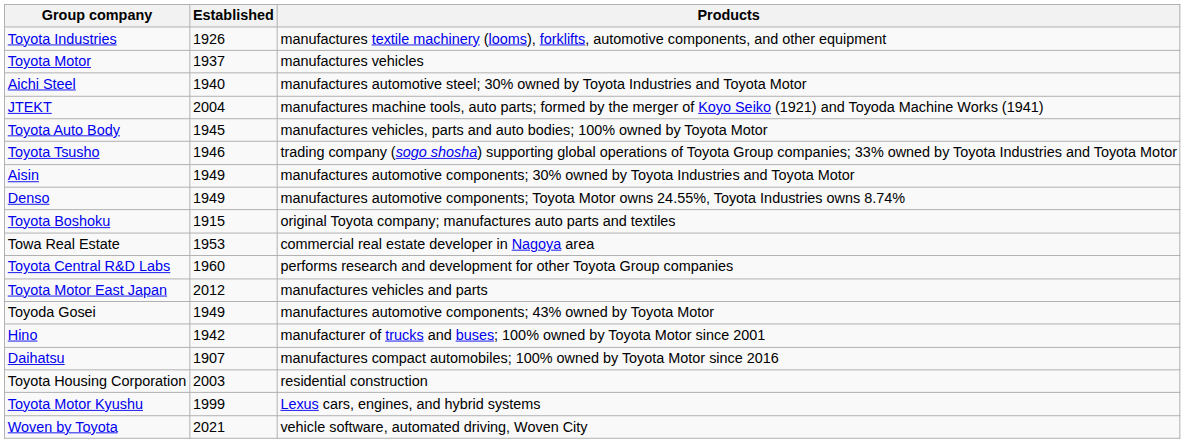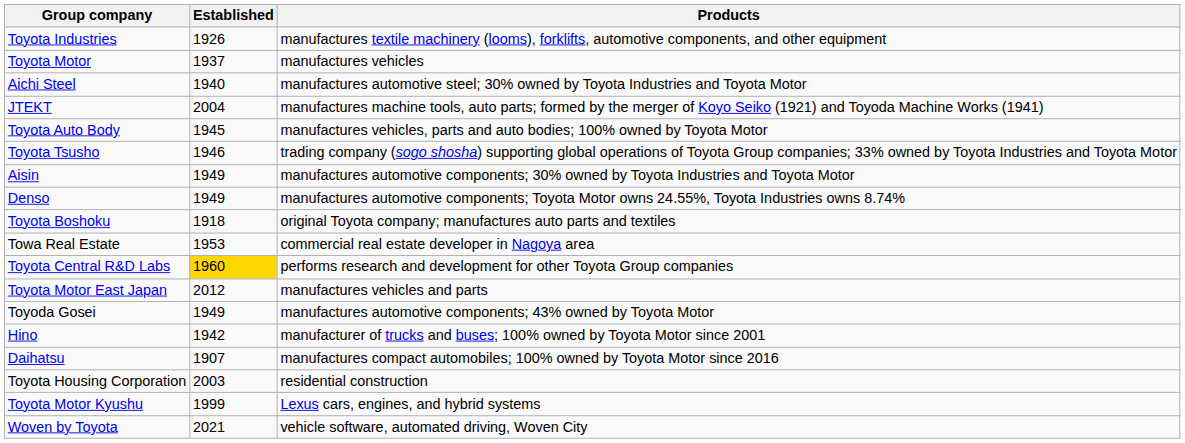 <table class="wikitable sortable">
 <tr>
 <th>Group company</th>
 <th>Established</th>
 <th class=unsortable>Products</th>
 </tr>
 <tr>
 <td><a href='#'>Toyota Industries</a></td>
 <td>1926</td>
 <td>manufactures <a href='#'>textile machinery</a> (<a href='#'>looms</a>), <a href='#'>forklifts</a>, automotive components, and other equipment</td>
 </tr>
 <tr>
 <td><a href='#'>Toyota Motor</a></td>
 <td>1937</td>
 <td>manufactures vehicles</td>
 </tr>
 <tr>
 <td><a href='#'>Aichi Steel</a></td>
 <td>1940</td>
 <td>manufactures automotive steel; 30% owned by Toyota Industries and Toyota Motor</td>
 </tr>
 <tr>
 <td><a href='#'>JTEKT</a></td>
 <td>2004</td>
 <td>manufactures machine tools, auto parts; formed by the merger of <a href='#'>Koyo Seiko</a> (1921) and Toyoda Machine Works (1941)</td>
 </tr>
 <tr>
 <td><a href='#'>Toyota Auto Body</a></td>
 <td>1945</td>
 <td>manufactures vehicles, parts and auto bodies; 100% owned by Toyota Motor</td>
 </tr>
 <tr>
 <td><a href='#'>Toyota Tsusho</a></td>
 <td>1946</td>
 <td>trading company (<em><a href='#'>sogo shosha</a></em>) supporting global operations of Toyota Group companies; 33% owned by Toyota Industries and Toyota Motor</td>
 </tr>
 <tr>
 <td><a href='#'>Aisin</a></td>
 <td>1949</td>
 <td>manufactures automotive components; 30% owned by Toyota Industries and Toyota Motor</td>
 </tr>
 <tr>
 <td><a href='#'>Denso</a></td>
 <td>1949</td>
 <td>manufactures automotive components; Toyota Motor owns 24.55%, Toyota Industries owns 8.74%</td>
 </tr>
 <tr>
 <td><a href='#'>Toyota Boshoku</a></td>
-<td>1915</td>
+<td>1918</td>
 <td>original Toyota company; manufactures auto parts and textiles</td>
 </tr>
 <tr>
 <td>Towa Real Estate</td>
 <td>1953</td>
 <td>commercial real estate developer in <a href='#'>Nagoya</a> area</td>
 </tr>
 <tr>
 <td><a href='#'>Toyota Central R&D Labs</a></td>
-<td>1960</td>
+<td style="background: gold;">1960</td>
 <td>performs research and development for other Toyota Group companies</td>
 </tr>
 <tr>
 <td><a href='#'>Toyota Motor East Japan</a></td>
 <td>2012</td>
 <td>manufactures vehicles and parts</td>
 </tr>
 <tr>
 <td>Toyoda Gosei</td>
 <td>1949</td>
 <td>manufactures automotive components; 43% owned by Toyota Motor</td>
 </tr>
 <tr>
 <td><a href='#'>Hino</a></td>
 <td>1942</td>
 <td>manufacturer of <a href='#'>trucks</a> and <a href='#'>buses</a>; 100% owned by Toyota Motor since 2001</td>
 </tr>
 <tr>
 <td><a href='#'>Daihatsu</a></td>
 <td>1907</td>
 <td>manufactures compact automobiles; 100% owned by Toyota Motor since 2016</td>
 </tr>
 <tr>
 <td>Toyota Housing Corporation</td>
 <td>2003</td>
 <td>residential construction</td>
 </tr>
 <tr>
 <td><a href='#'>Toyota Motor Kyushu</a></td>
 <td>1999</td>
 <td><a href='#'>Lexus</a> cars, engines, and hybrid systems</td>
 </tr>
 <tr>
 <td><a href='#'>Woven by Toyota</a></td>
 <td>2021</td>
 <td>vehicle software, automated driving, Woven City</td>
 </tr>
 </table>
